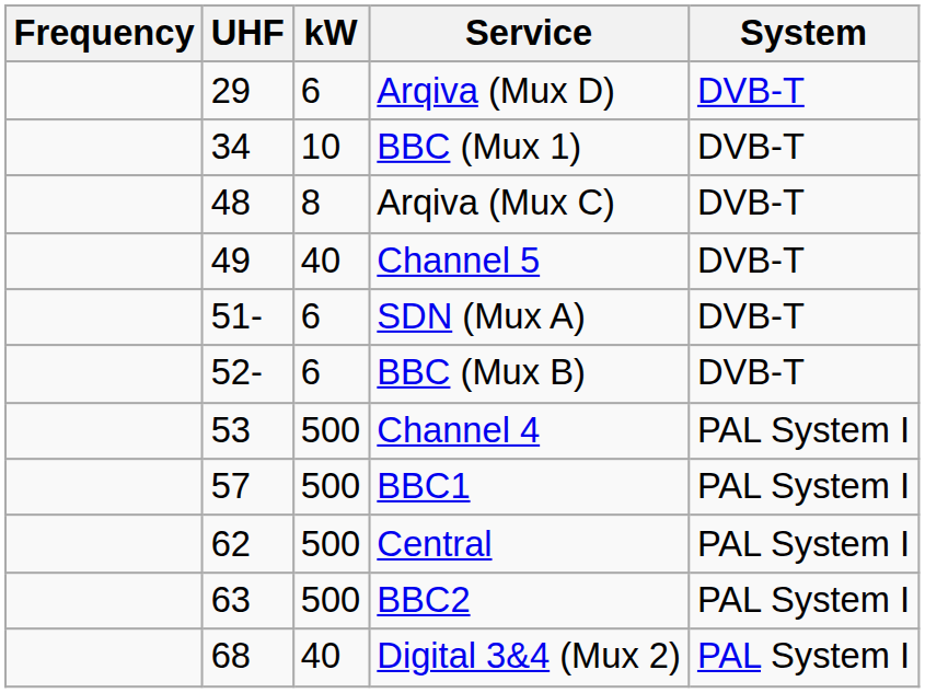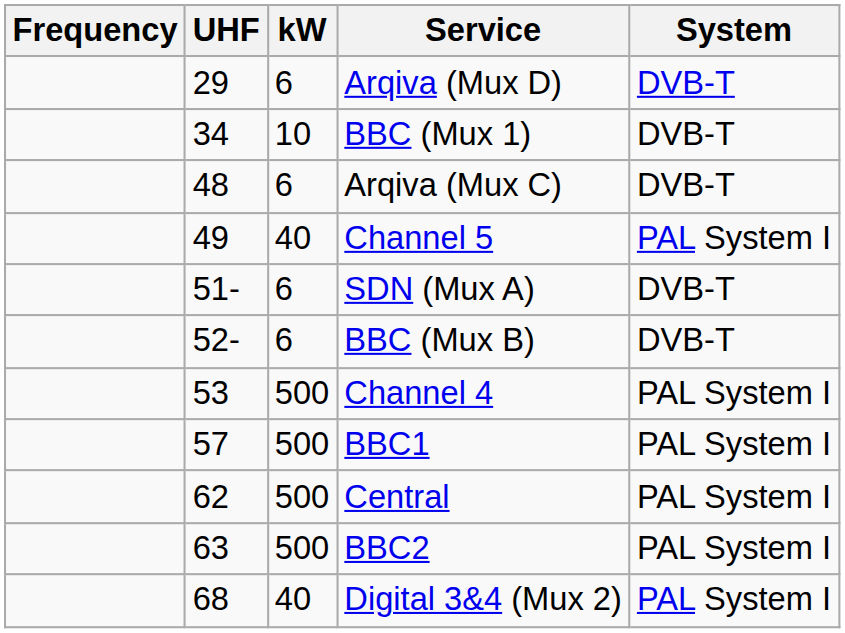 <table class="wikitable sortable">
 <tr>
 <th>Frequency</th>
 <th>UHF</th>
 <th>kW</th>
 <th>Service</th>
 <th>System</th>
 </tr>
 <tr>
 <td></td>
 <td>29</td>
 <td>6</td>
 <td><a href='#'>Arqiva</a> (Mux D)</td>
 <td><a href='#'>DVB-T</a></td>
 </tr>
 <tr>
 <td></td>
 <td>34</td>
 <td>10</td>
 <td><a href='#'>BBC</a> (Mux 1)</td>
 <td>DVB-T</td>
 </tr>
 <tr>
 <td></td>
 <td>48</td>
-<td>8</td>
+<td>6</td>
 <td>Arqiva (Mux C)</td>
 <td>DVB-T</td>
 </tr>
 <tr>
 <td></td>
 <td>49</td>
 <td>40</td>
 <td><a href='#'>Channel 5</a></td>
-<td>DVB-T</td>
+<td><a href='#'>PAL</a> System I</td>
 </tr>
 <tr>
 <td></td>
 <td>51-</td>
 <td>6</td>
 <td><a href='#'>SDN</a> (Mux A)</td>
 <td>DVB-T</td>
 </tr>
 <tr>
 <td></td>
 <td>52-</td>
 <td>6</td>
 <td><a href='#'>BBC</a> (Mux B)</td>
 <td>DVB-T</td>
 </tr>
 <tr>
 <td></td>
 <td>53</td>
 <td>500</td>
 <td><a href='#'>Channel 4</a></td>
 <td>PAL System I</td>
 </tr>
 <tr>
 <td></td>
 <td>57</td>
 <td>500</td>
 <td><a href='#'>BBC1</a></td>
 <td>PAL System I</td>
 </tr>
 <tr>
 <td></td>
 <td>62</td>
 <td>500</td>
 <td><a href='#'>Central</a></td>
 <td>PAL System I</td>
 </tr>
 <tr>
 <td></td>
 <td>63</td>
 <td>500</td>
 <td><a href='#'>BBC2</a></td>
 <td>PAL System I</td>
 </tr>
 <tr>
 <td></td>
 <td>68</td>
 <td>40</td>
 <td><a href='#'>Digital 3&4</a> (Mux 2)</td>
 <td><a href='#'>PAL</a> System I</td>
 </tr>
 </table>
